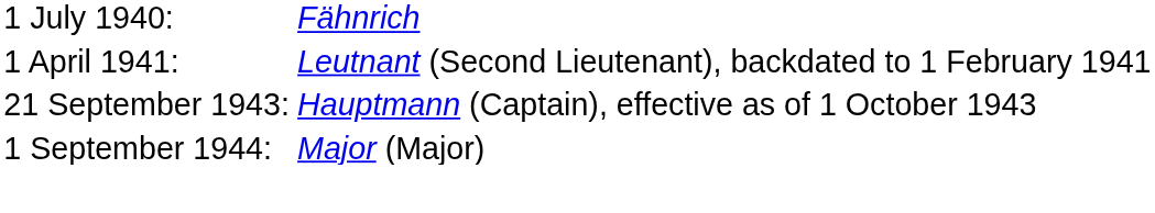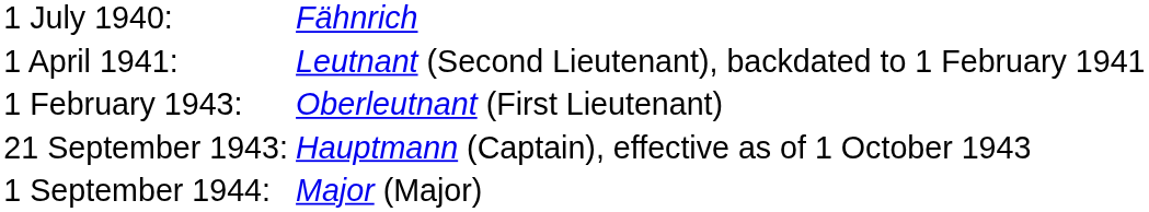 <table>
 <tr>
 <td>1 July 1940:</td>
 <td><em><a href='#'>Fähnrich</a></em></td>
 </tr>
 <tr>
 <td>1 April 1941:</td>
 <td><em><a href='#'>Leutnant</a></em> (Second Lieutenant), backdated to 1 February 1941</td>
 </tr>
 <tr>
+<td>1 February 1943:</td>
+<td><em><a href='#'>Oberleutnant</a></em> (First Lieutenant)</td>
+</tr>
+<tr>
 <td>21 September 1943:</td>
 <td><em><a href='#'>Hauptmann</a></em> (Captain), effective as of 1 October 1943</td>
 </tr>
 <tr>
 <td>1 September 1944:</td>
 <td><em><a href='#'>Major</a></em> (Major)</td>
 </tr>
 </table>
